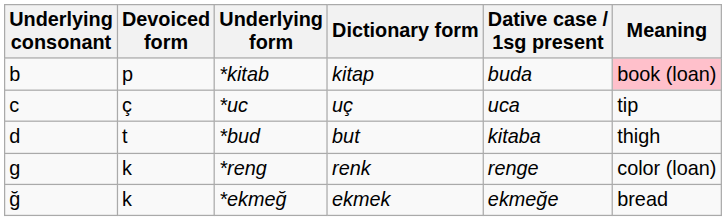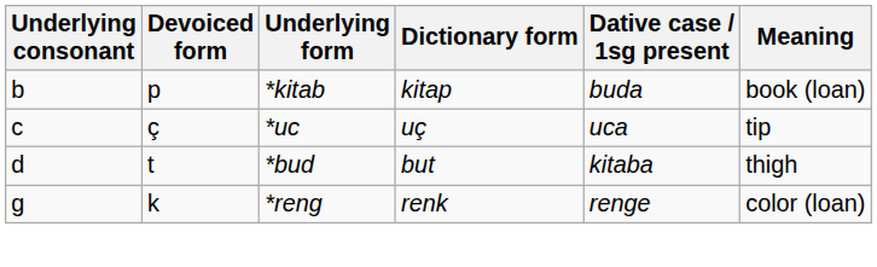 <table class="sortable wikitable">
 <tr>
 <th>Underlying <br>consonant</th>
 <th>Devoiced <br>form</th>
 <th>Underlying <br>form</th>
 <th>Dictionary form</th>
 <th>Dative case /<br>1sg present</th>
 <th>Meaning</th>
 </tr>
 <tr>
 <td>b</td>
 <td>p</td>
 <td><em>*kitab</em></td>
 <td><em>kitap</em></td>
 <td><em>buda</em></td>
-<td style="background: pink;">book (loan)</td>
+<td>book (loan)</td>
 </tr>
 <tr>
 <td>c</td>
 <td>ç</td>
 <td><em>*uc</em></td>
 <td><em>uç</em></td>
 <td><em>uca</em></td>
 <td>tip</td>
 </tr>
 <tr>
 <td>d</td>
 <td>t</td>
 <td><em>*bud</em></td>
 <td><em>but</em></td>
 <td><em>kitaba</em></td>
 <td>thigh</td>
 </tr>
 <tr>
 <td>g</td>
 <td>k</td>
 <td><em>*reng</em></td>
 <td><em>renk</em></td>
 <td><em>renge</em></td>
 <td>color (loan)</td>
 </tr>
-<tr>
-<td>ğ</td>
-<td>k</td>
-<td><em>*ekmeğ</em></td>
-<td><em>ekmek</em></td>
-<td><em>ekmeğe</em></td>
-<td>bread</td>
-</tr>
 </table>
